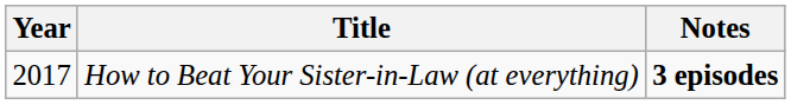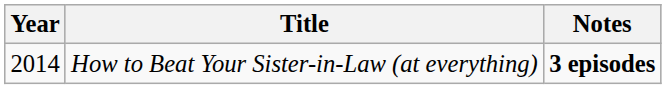 <table class="wikitable">
 <tr>
 <th>Year</th>
 <th>Title</th>
 <th>Notes</th>
 </tr>
 <tr>
-<td>2017</td>
+<td>2014</td>
 <td><em>How to Beat Your Sister-in-Law (at everything)</em></td>
 <td><strong>3 episodes</strong></td>
 </tr>
 </table>
